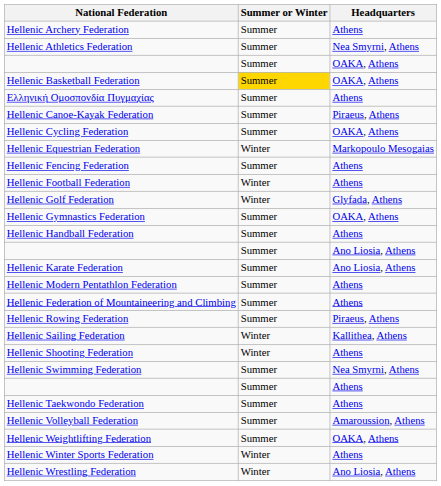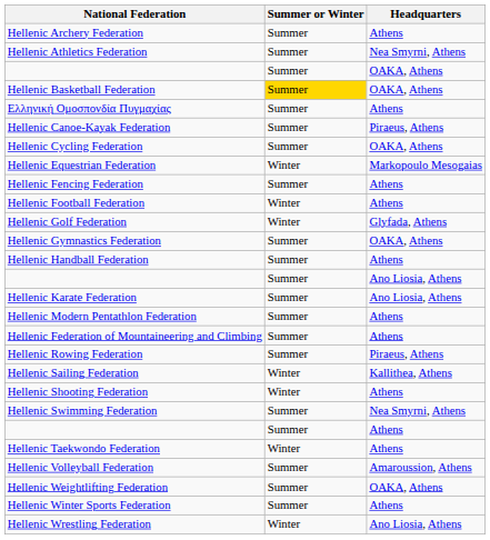 <table class="wikitable sortable">
 <tr>
 <th>National Federation</th>
 <th>Summer or Winter</th>
 <th>Headquarters</th>
 </tr>
 <tr>
 <td><a href='#'>Hellenic Archery Federation</a></td>
 <td>Summer</td>
 <td><a href='#'>Athens</a></td>
 </tr>
 <tr>
 <td><a href='#'>Hellenic Athletics Federation</a></td>
 <td>Summer</td>
 <td><a href='#'>Nea Smyrni</a>, <a href='#'>Athens</a></td>
 </tr>
 <tr>
 <td></td>
 <td>Summer</td>
 <td><a href='#'>OAKA</a>, <a href='#'>Athens</a></td>
 </tr>
 <tr>
 <td><a href='#'>Hellenic Basketball Federation</a></td>
 <td style="background: gold;">Summer</td>
 <td><a href='#'>OAKA</a>, <a href='#'>Athens</a></td>
 </tr>
 <tr>
 <td><a href='#'>Ελληνική Ομοσπονδία Πυγμαχίας</a></td>
 <td>Summer</td>
 <td><a href='#'>Athens</a></td>
 </tr>
 <tr>
 <td><a href='#'>Hellenic Canoe-Kayak Federation</a></td>
 <td>Summer</td>
 <td><a href='#'>Piraeus</a>, <a href='#'>Athens</a></td>
 </tr>
 <tr>
 <td><a href='#'>Hellenic Cycling Federation</a></td>
 <td>Summer</td>
 <td><a href='#'>OAKA</a>, <a href='#'>Athens</a></td>
 </tr>
 <tr>
 <td><a href='#'>Hellenic Equestrian Federation</a></td>
 <td>Winter</td>
 <td><a href='#'>Markopoulo Mesogaias</a></td>
 </tr>
 <tr>
 <td><a href='#'>Hellenic Fencing Federation</a></td>
 <td>Summer</td>
 <td><a href='#'>Athens</a></td>
 </tr>
 <tr>
 <td><a href='#'>Hellenic Football Federation</a></td>
 <td>Winter</td>
 <td><a href='#'>Athens</a></td>
 </tr>
 <tr>
 <td><a href='#'>Hellenic Golf Federation</a></td>
 <td>Winter</td>
 <td><a href='#'>Glyfada</a>, <a href='#'>Athens</a></td>
 </tr>
 <tr>
 <td><a href='#'>Hellenic Gymnastics Federation</a></td>
 <td>Summer</td>
 <td><a href='#'>OAKA</a>, <a href='#'>Athens</a></td>
 </tr>
 <tr>
 <td><a href='#'>Hellenic Handball Federation</a></td>
 <td>Summer</td>
 <td><a href='#'>Athens</a></td>
 </tr>
 <tr>
 <td></td>
 <td>Summer</td>
 <td><a href='#'>Ano Liosia</a>, <a href='#'>Athens</a></td>
 </tr>
 <tr>
 <td><a href='#'>Hellenic Karate Federation</a></td>
 <td>Summer</td>
 <td><a href='#'>Ano Liosia</a>, <a href='#'>Athens</a></td>
 </tr>
 <tr>
 <td><a href='#'>Hellenic Modern Pentathlon Federation</a></td>
 <td>Summer</td>
 <td><a href='#'>Athens</a></td>
 </tr>
 <tr>
 <td><a href='#'>Hellenic Federation of Mountaineering and Climbing</a></td>
 <td>Summer</td>
 <td><a href='#'>Athens</a></td>
 </tr>
 <tr>
 <td><a href='#'>Hellenic Rowing Federation</a></td>
 <td>Summer</td>
 <td><a href='#'>Piraeus</a>, <a href='#'>Athens</a></td>
 </tr>
 <tr>
 <td><a href='#'>Hellenic Sailing Federation</a></td>
 <td>Winter</td>
 <td><a href='#'>Kallithea</a>, <a href='#'>Athens</a></td>
 </tr>
 <tr>
 <td><a href='#'>Hellenic Shooting Federation</a></td>
 <td>Winter</td>
 <td><a href='#'>Athens</a></td>
 </tr>
 <tr>
 <td><a href='#'>Hellenic Swimming Federation</a></td>
 <td>Summer</td>
 <td><a href='#'>Nea Smyrni</a>, <a href='#'>Athens</a></td>
 </tr>
 <tr>
 <td></td>
 <td>Summer</td>
 <td><a href='#'>Athens</a></td>
 </tr>
 <tr>
 <td><a href='#'>Hellenic Taekwondo Federation</a></td>
-<td>Summer</td>
+<td>Winter</td>
 <td><a href='#'>Athens</a></td>
 </tr>
 <tr>
 <td><a href='#'>Hellenic Volleyball Federation</a></td>
 <td>Summer</td>
 <td><a href='#'>Amaroussion</a>, <a href='#'>Athens</a></td>
 </tr>
 <tr>
 <td><a href='#'>Hellenic Weightlifting Federation</a></td>
 <td>Summer</td>
 <td><a href='#'>OAKA</a>, <a href='#'>Athens</a></td>
 </tr>
 <tr>
 <td><a href='#'>Hellenic Winter Sports Federation</a></td>
-<td>Winter</td>
+<td>Summer</td>
 <td><a href='#'>Athens</a></td>
 </tr>
 <tr>
 <td><a href='#'>Hellenic Wrestling Federation</a></td>
 <td>Winter</td>
 <td><a href='#'>Ano Liosia</a>, <a href='#'>Athens</a></td>
 </tr>
 </table>
